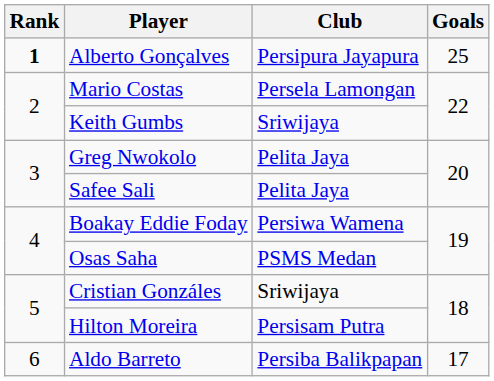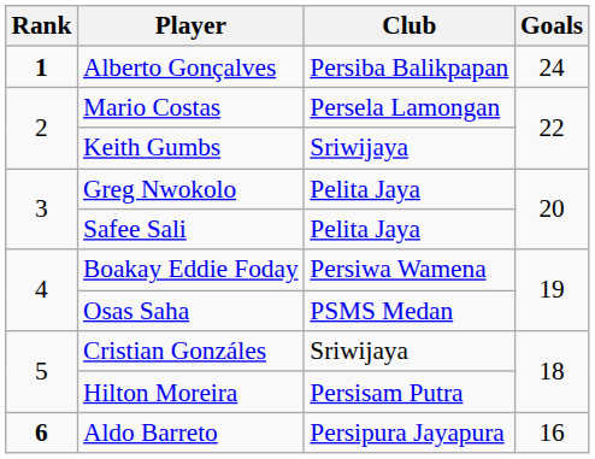 <table class="wikitable" style="text-align:center">
 <tr>
 <th>Rank</th>
 <th>Player</th>
 <th>Club</th>
 <th>Goals</th>
 </tr>
 <tr>
 <td><strong>1</strong></td>
 <td align="left"> <a href='#'>Alberto Gonçalves</a></td>
-<td align="left"><a href='#'>Persipura Jayapura</a></td>
-<td>25</td>
+<td align="left"><a href='#'>Persiba Balikpapan</a></td>
+<td>24</td>
 </tr>
 <tr>
 <td rowspan="2">2</td>
 <td align="left"> <a href='#'>Mario Costas</a></td>
 <td align="left"><a href='#'>Persela Lamongan</a></td>
 <td rowspan="2">22</td>
 </tr>
 <tr>
 <td align="left"> <a href='#'>Keith Gumbs</a></td>
 <td align="left"><a href='#'>Sriwijaya</a></td>
 </tr>
 <tr>
 <td rowspan="2">3</td>
 <td align="left"> <a href='#'>Greg Nwokolo</a></td>
 <td align="left"><a href='#'>Pelita Jaya</a></td>
 <td rowspan="2">20</td>
 </tr>
 <tr>
 <td align="left"> <a href='#'>Safee Sali</a></td>
 <td align="left"><a href='#'>Pelita Jaya</a></td>
 </tr>
 <tr>
 <td rowspan="2">4</td>
 <td align="left"> <a href='#'>Boakay Eddie Foday</a></td>
 <td align="left"><a href='#'>Persiwa Wamena</a></td>
 <td rowspan="2">19</td>
 </tr>
 <tr>
 <td align="left"> <a href='#'>Osas Saha</a></td>
 <td align="left"><a href='#'>PSMS Medan</a></td>
 </tr>
 <tr>
 <td rowspan="2">5</td>
 <td align="left"> <a href='#'>Cristian Gonzáles</a></td>
 <td align="left">Sriwijaya</td>
 <td rowspan="2">18</td>
 </tr>
 <tr>
 <td align="left"> <a href='#'>Hilton Moreira</a></td>
 <td align="left"><a href='#'>Persisam Putra</a></td>
 </tr>
 <tr>
-<td>6</td>
+<td><strong>6</strong></td>
 <td align="left"> <a href='#'>Aldo Barreto</a></td>
-<td align="left"><a href='#'>Persiba Balikpapan</a></td>
-<td>17</td>
+<td align="left"><a href='#'>Persipura Jayapura</a></td>
+<td>16</td>
 </tr>
 </table>
